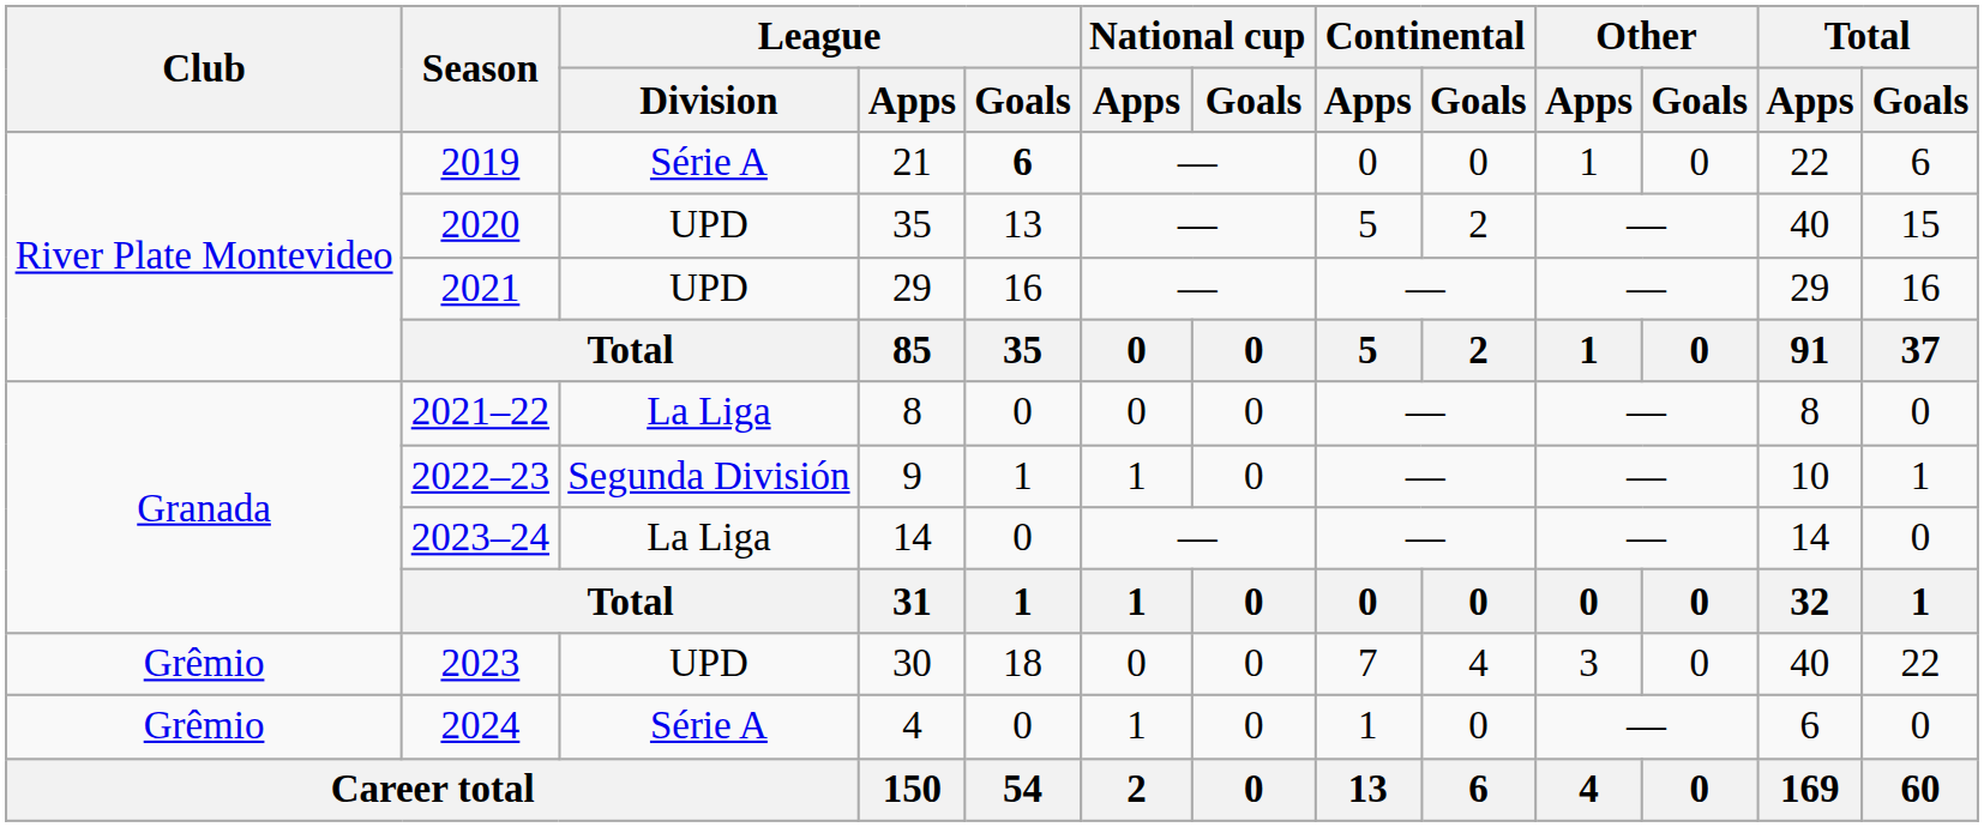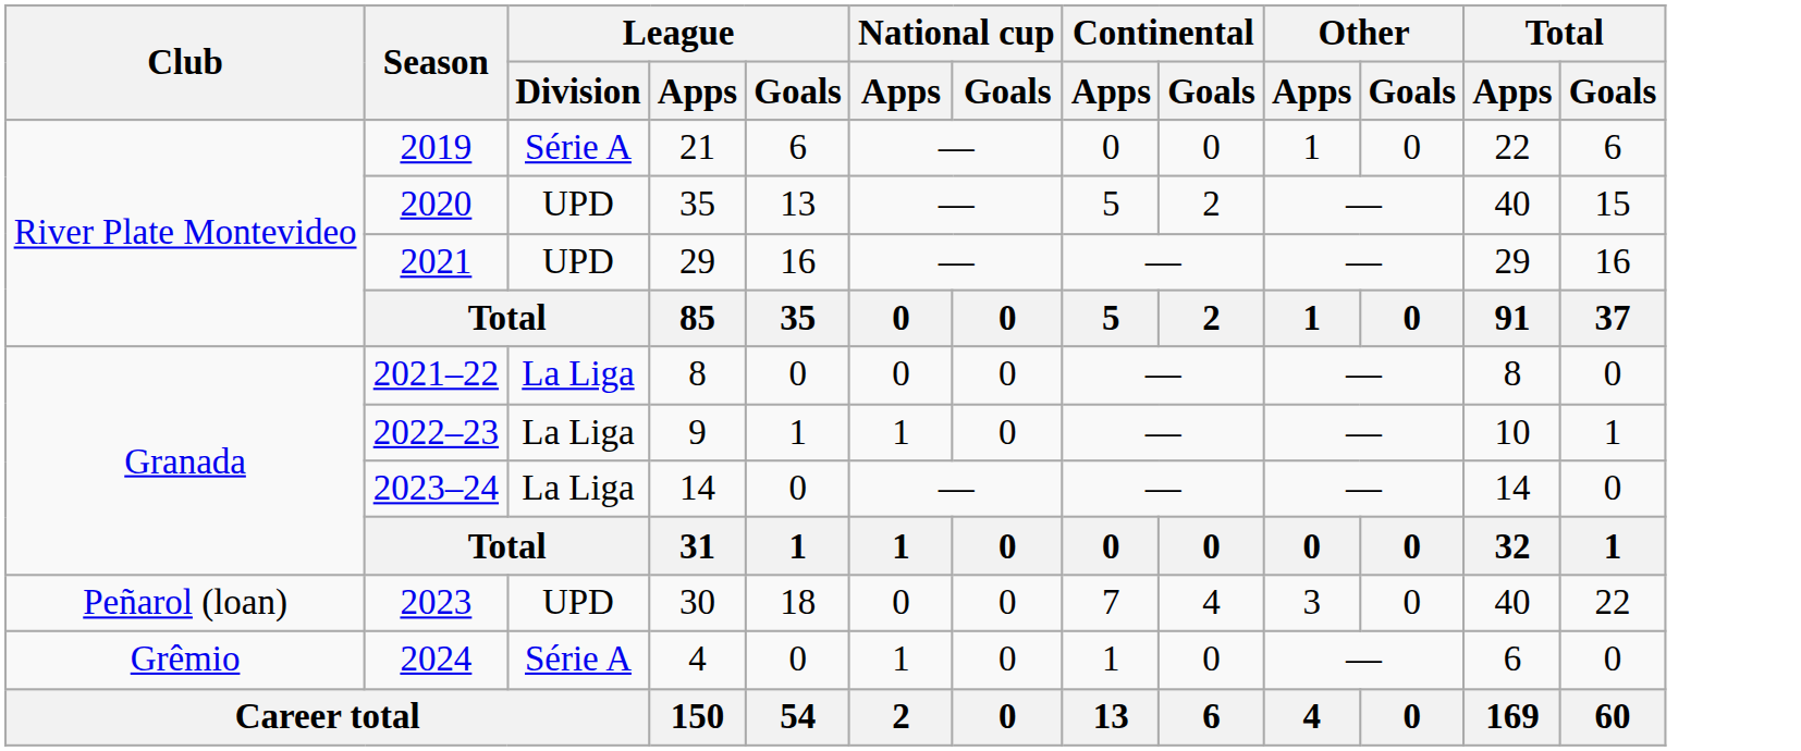 <table class="wikitable" Style="text-align: center">
 <tr>
 <th rowspan="2">Club</th>
 <th rowspan="2">Season</th>
 <th colspan="3">League</th>
 <th colspan="2">National cup</th>
 <th colspan="2">Continental</th>
 <th colspan="2">Other</th>
 <th colspan="2">Total</th>
 </tr>
 <tr>
 <th>Division</th>
 <th>Apps</th>
 <th>Goals</th>
 <th>Apps</th>
 <th>Goals</th>
 <th>Apps</th>
 <th>Goals</th>
 <th>Apps</th>
 <th>Goals</th>
 <th>Apps</th>
 <th>Goals</th>
 </tr>
 <tr>
 <td rowspan="4"><a href='#'>River Plate Montevideo</a></td>
 <td><a href='#'>2019</a></td>
 <td><a href='#'>Série A</a></td>
 <td>21</td>
-<td><strong>6</strong></td>
+<td>6</td>
 <td colspan="2">—</td>
 <td>0</td>
 <td>0</td>
 <td>1</td>
 <td>0</td>
 <td>22</td>
 <td>6</td>
 </tr>
 <tr>
 <td><a href='#'>2020</a></td>
 <td>UPD</td>
 <td>35</td>
 <td>13</td>
 <td colspan="2">—</td>
 <td>5</td>
 <td>2</td>
 <td colspan="2">—</td>
 <td>40</td>
 <td>15</td>
 </tr>
 <tr>
 <td><a href='#'>2021</a></td>
 <td>UPD</td>
 <td>29</td>
 <td>16</td>
 <td colspan="2">—</td>
 <td colspan="2">—</td>
 <td colspan="2">—</td>
 <td>29</td>
 <td>16</td>
 </tr>
 <tr>
 <th colspan="2">Total</th>
 <th>85</th>
 <th>35</th>
 <th>0</th>
 <th>0</th>
 <th>5</th>
 <th>2</th>
 <th>1</th>
 <th>0</th>
 <th>91</th>
 <th>37</th>
 </tr>
 <tr>
 <td rowspan="4"><a href='#'>Granada</a></td>
 <td><a href='#'>2021–22</a></td>
 <td><a href='#'>La Liga</a></td>
 <td>8</td>
 <td>0</td>
 <td>0</td>
 <td>0</td>
 <td colspan="2">—</td>
 <td colspan="2">—</td>
 <td>8</td>
 <td>0</td>
 </tr>
 <tr>
 <td><a href='#'>2022–23</a></td>
-<td><a href='#'>Segunda División</a></td>
+<td>La Liga</td>
 <td>9</td>
 <td>1</td>
 <td>1</td>
 <td>0</td>
 <td colspan="2">—</td>
 <td colspan="2">—</td>
 <td>10</td>
 <td>1</td>
 </tr>
 <tr>
 <td><a href='#'>2023–24</a></td>
 <td>La Liga</td>
 <td>14</td>
 <td>0</td>
 <td colspan="2">—</td>
 <td colspan="2">—</td>
 <td colspan="2">—</td>
 <td>14</td>
 <td>0</td>
 </tr>
 <tr>
 <th colspan="2">Total</th>
 <th>31</th>
 <th>1</th>
 <th>1</th>
 <th>0</th>
 <th>0</th>
 <th>0</th>
 <th>0</th>
 <th>0</th>
 <th>32</th>
 <th>1</th>
 </tr>
 <tr>
-<td><a href='#'>Grêmio</a></td>
+<td><a href='#'>Peñarol</a> (loan)</td>
 <td><a href='#'>2023</a></td>
 <td>UPD</td>
 <td>30</td>
 <td>18</td>
 <td>0</td>
 <td>0</td>
 <td>7</td>
 <td>4</td>
 <td>3</td>
 <td>0</td>
 <td>40</td>
 <td>22</td>
 </tr>
 <tr>
 <td><a href='#'>Grêmio</a></td>
 <td><a href='#'>2024</a></td>
 <td><a href='#'>Série A</a></td>
 <td>4</td>
 <td>0</td>
 <td>1</td>
 <td>0</td>
 <td>1</td>
 <td>0</td>
 <td colspan="2">—</td>
 <td>6</td>
 <td>0</td>
 </tr>
 <tr>
 <th colspan="3">Career total</th>
 <th>150</th>
 <th>54</th>
 <th>2</th>
 <th>0</th>
 <th>13</th>
 <th>6</th>
 <th>4</th>
 <th>0</th>
 <th>169</th>
 <th>60</th>
 </tr>
 </table>
